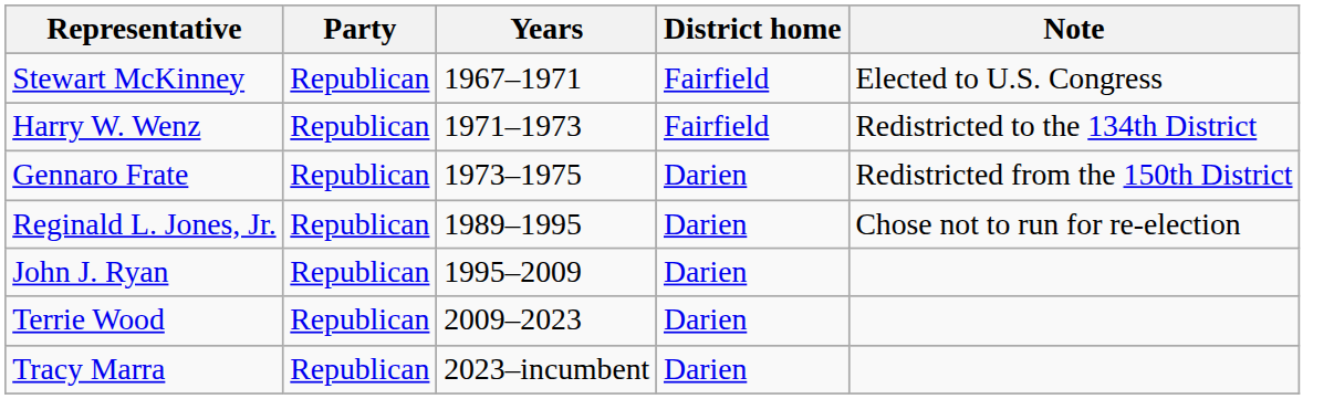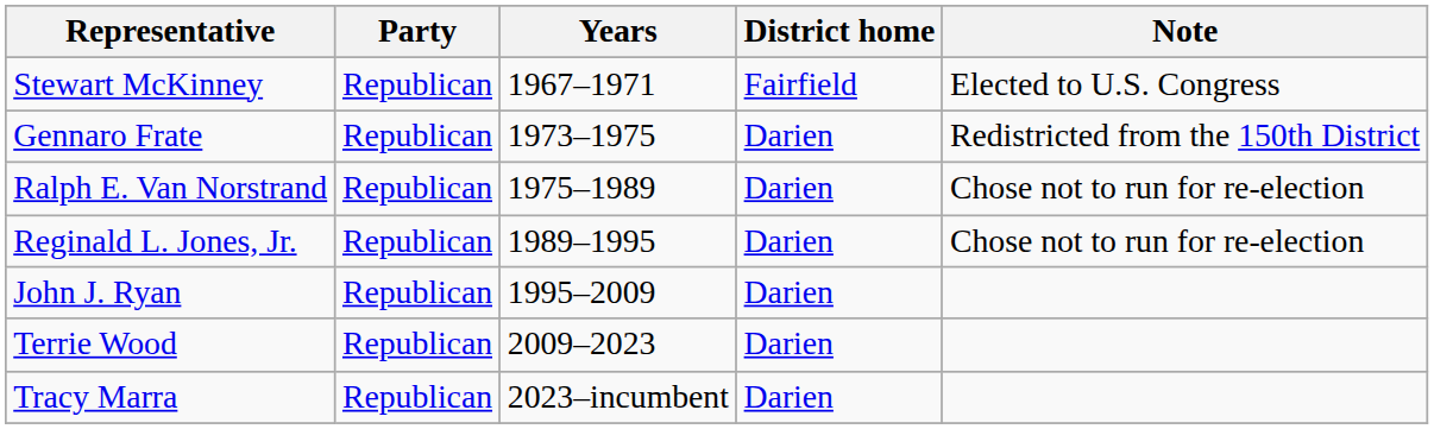 <table class=wikitable>
 <tr valign=bottom>
 <th>Representative</th>
 <th>Party</th>
 <th>Years</th>
 <th>District home</th>
 <th>Note</th>
 </tr>
 <tr>
 <td><a href='#'>Stewart McKinney</a></td>
 <td><a href='#'>Republican</a></td>
 <td>1967–1971</td>
 <td><a href='#'>Fairfield</a></td>
 <td>Elected to U.S. Congress</td>
 </tr>
 <tr>
-<td><a href='#'>Harry W. Wenz</a></td>
-<td><a href='#'>Republican</a></td>
-<td>1971–1973</td>
-<td><a href='#'>Fairfield</a></td>
-<td>Redistricted to the <a href='#'>134th District</a></td>
-</tr>
-<tr>
 <td><a href='#'>Gennaro Frate</a></td>
 <td><a href='#'>Republican</a></td>
 <td>1973–1975</td>
 <td><a href='#'>Darien</a></td>
 <td>Redistricted from the <a href='#'>150th District</a></td>
+</tr>
+<tr>
+<td><a href='#'>Ralph E. Van Norstrand</a></td>
+<td><a href='#'>Republican</a></td>
+<td>1975–1989</td>
+<td><a href='#'>Darien</a></td>
+<td>Chose not to run for re-election</td>
 </tr>
 <tr>
 <td><a href='#'>Reginald L. Jones, Jr.</a></td>
 <td><a href='#'>Republican</a></td>
 <td>1989–1995</td>
 <td><a href='#'>Darien</a></td>
 <td>Chose not to run for re-election</td>
 </tr>
 <tr>
 <td><a href='#'>John J. Ryan</a></td>
 <td><a href='#'>Republican</a></td>
 <td>1995–2009</td>
 <td><a href='#'>Darien</a></td>
 <td></td>
 </tr>
 <tr>
 <td><a href='#'>Terrie Wood</a></td>
 <td><a href='#'>Republican</a></td>
 <td>2009–2023</td>
 <td><a href='#'>Darien</a></td>
 <td></td>
 </tr>
 <tr>
 <td><a href='#'>Tracy Marra</a></td>
 <td><a href='#'>Republican</a></td>
 <td>2023–incumbent</td>
 <td><a href='#'>Darien</a></td>
 <td></td>
 </tr>
 </table>
